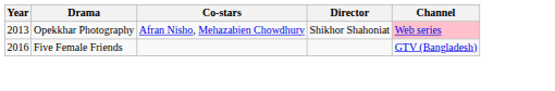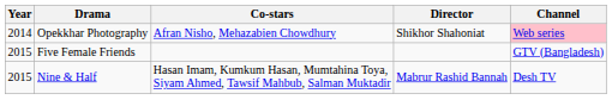 <table class="wikitable sortable">
 <tr>
 <th>Year</th>
 <th>Drama</th>
 <th>Co-stars</th>
 <th>Director</th>
 <th>Channel</th>
 </tr>
 <tr>
-<td>2013</td>
+<td>2014</td>
 <td>Opekkhar Photography</td>
 <td><a href='#'>Afran Nisho</a>, <a href='#'>Mehazabien Chowdhury</a></td>
 <td>Shikhor Shahoniat</td>
 <td style="background: pink;"><a href='#'>Web series</a></td>
 </tr>
 <tr>
-<td>2016</td>
+<td>2015</td>
 <td>Five Female Friends</td>
 <td></td>
 <td></td>
 <td><a href='#'>GTV (Bangladesh)</a></td>
 </tr>
+<tr>
+<td>2015</td>
+<td><a href='#'>Nine & Half</a></td>
+<td>Hasan Imam, Kumkum Hasan, Mumtahina Toya,<br><a href='#'>Siyam Ahmed</a>, <a href='#'>Tawsif Mahbub</a>, <a href='#'>Salman Muktadir</a></td>
+<td><a href='#'>Mabrur Rashid Bannah</a></td>
+<td><a href='#'>Desh TV</a></td>
+</tr>
 </table>
